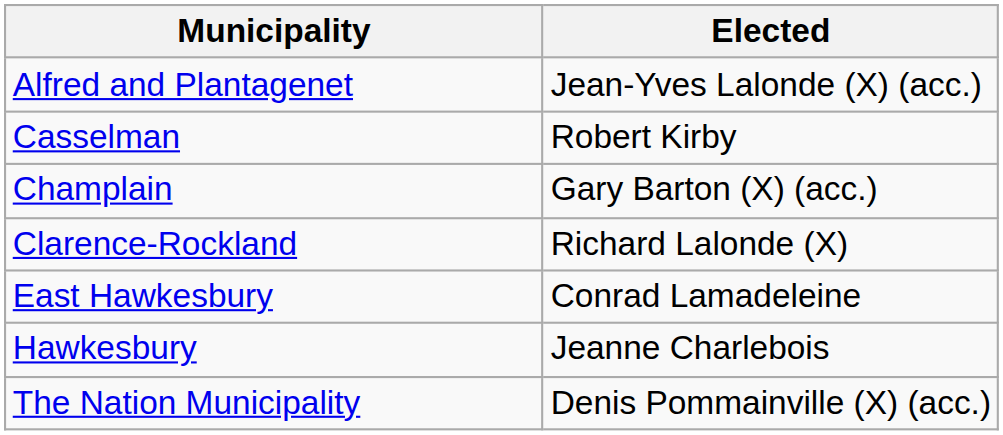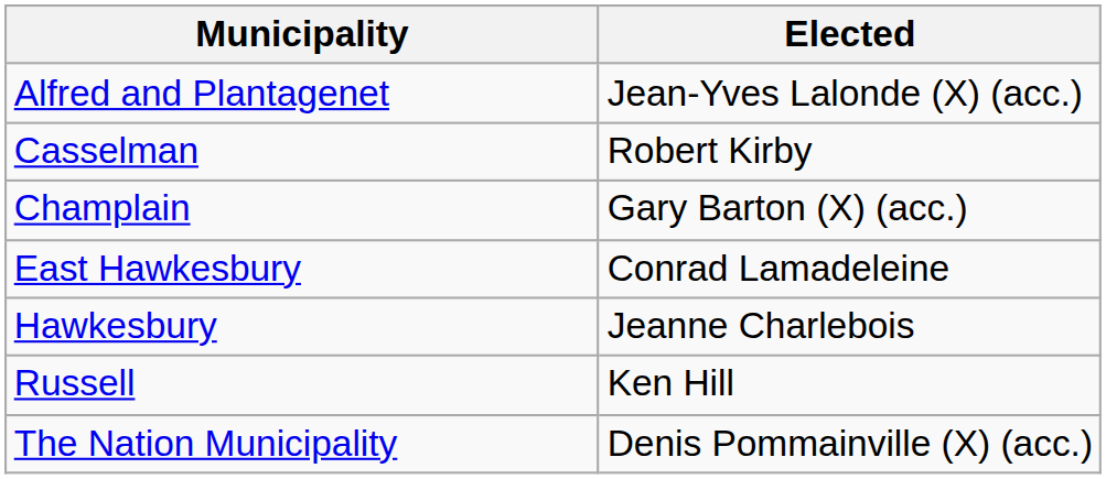 <table class="wikitable">
 <tr>
 <th bgcolor="#DDDDFF" width="250px">Municipality</th>
 <th bgcolor="#DDDDFF">Elected</th>
 </tr>
 <tr>
 <td><a href='#'>Alfred and Plantagenet</a></td>
 <td>Jean-Yves Lalonde (X) (acc.)</td>
 </tr>
 <tr>
 <td><a href='#'>Casselman</a></td>
 <td>Robert Kirby</td>
 </tr>
 <tr>
 <td><a href='#'>Champlain</a></td>
 <td>Gary Barton (X) (acc.)</td>
 </tr>
 <tr>
-<td><a href='#'>Clarence-Rockland</a></td>
-<td>Richard Lalonde (X)</td>
-</tr>
-<tr>
 <td><a href='#'>East Hawkesbury</a></td>
 <td>Conrad Lamadeleine</td>
 </tr>
 <tr>
 <td><a href='#'>Hawkesbury</a></td>
 <td>Jeanne Charlebois</td>
 </tr>
 <tr>
+<td><a href='#'>Russell</a></td>
+<td>Ken Hill</td>
+</tr>
+<tr>
 <td><a href='#'>The Nation Municipality</a></td>
 <td>Denis Pommainville (X) (acc.)</td>
 </tr>
 </table>
